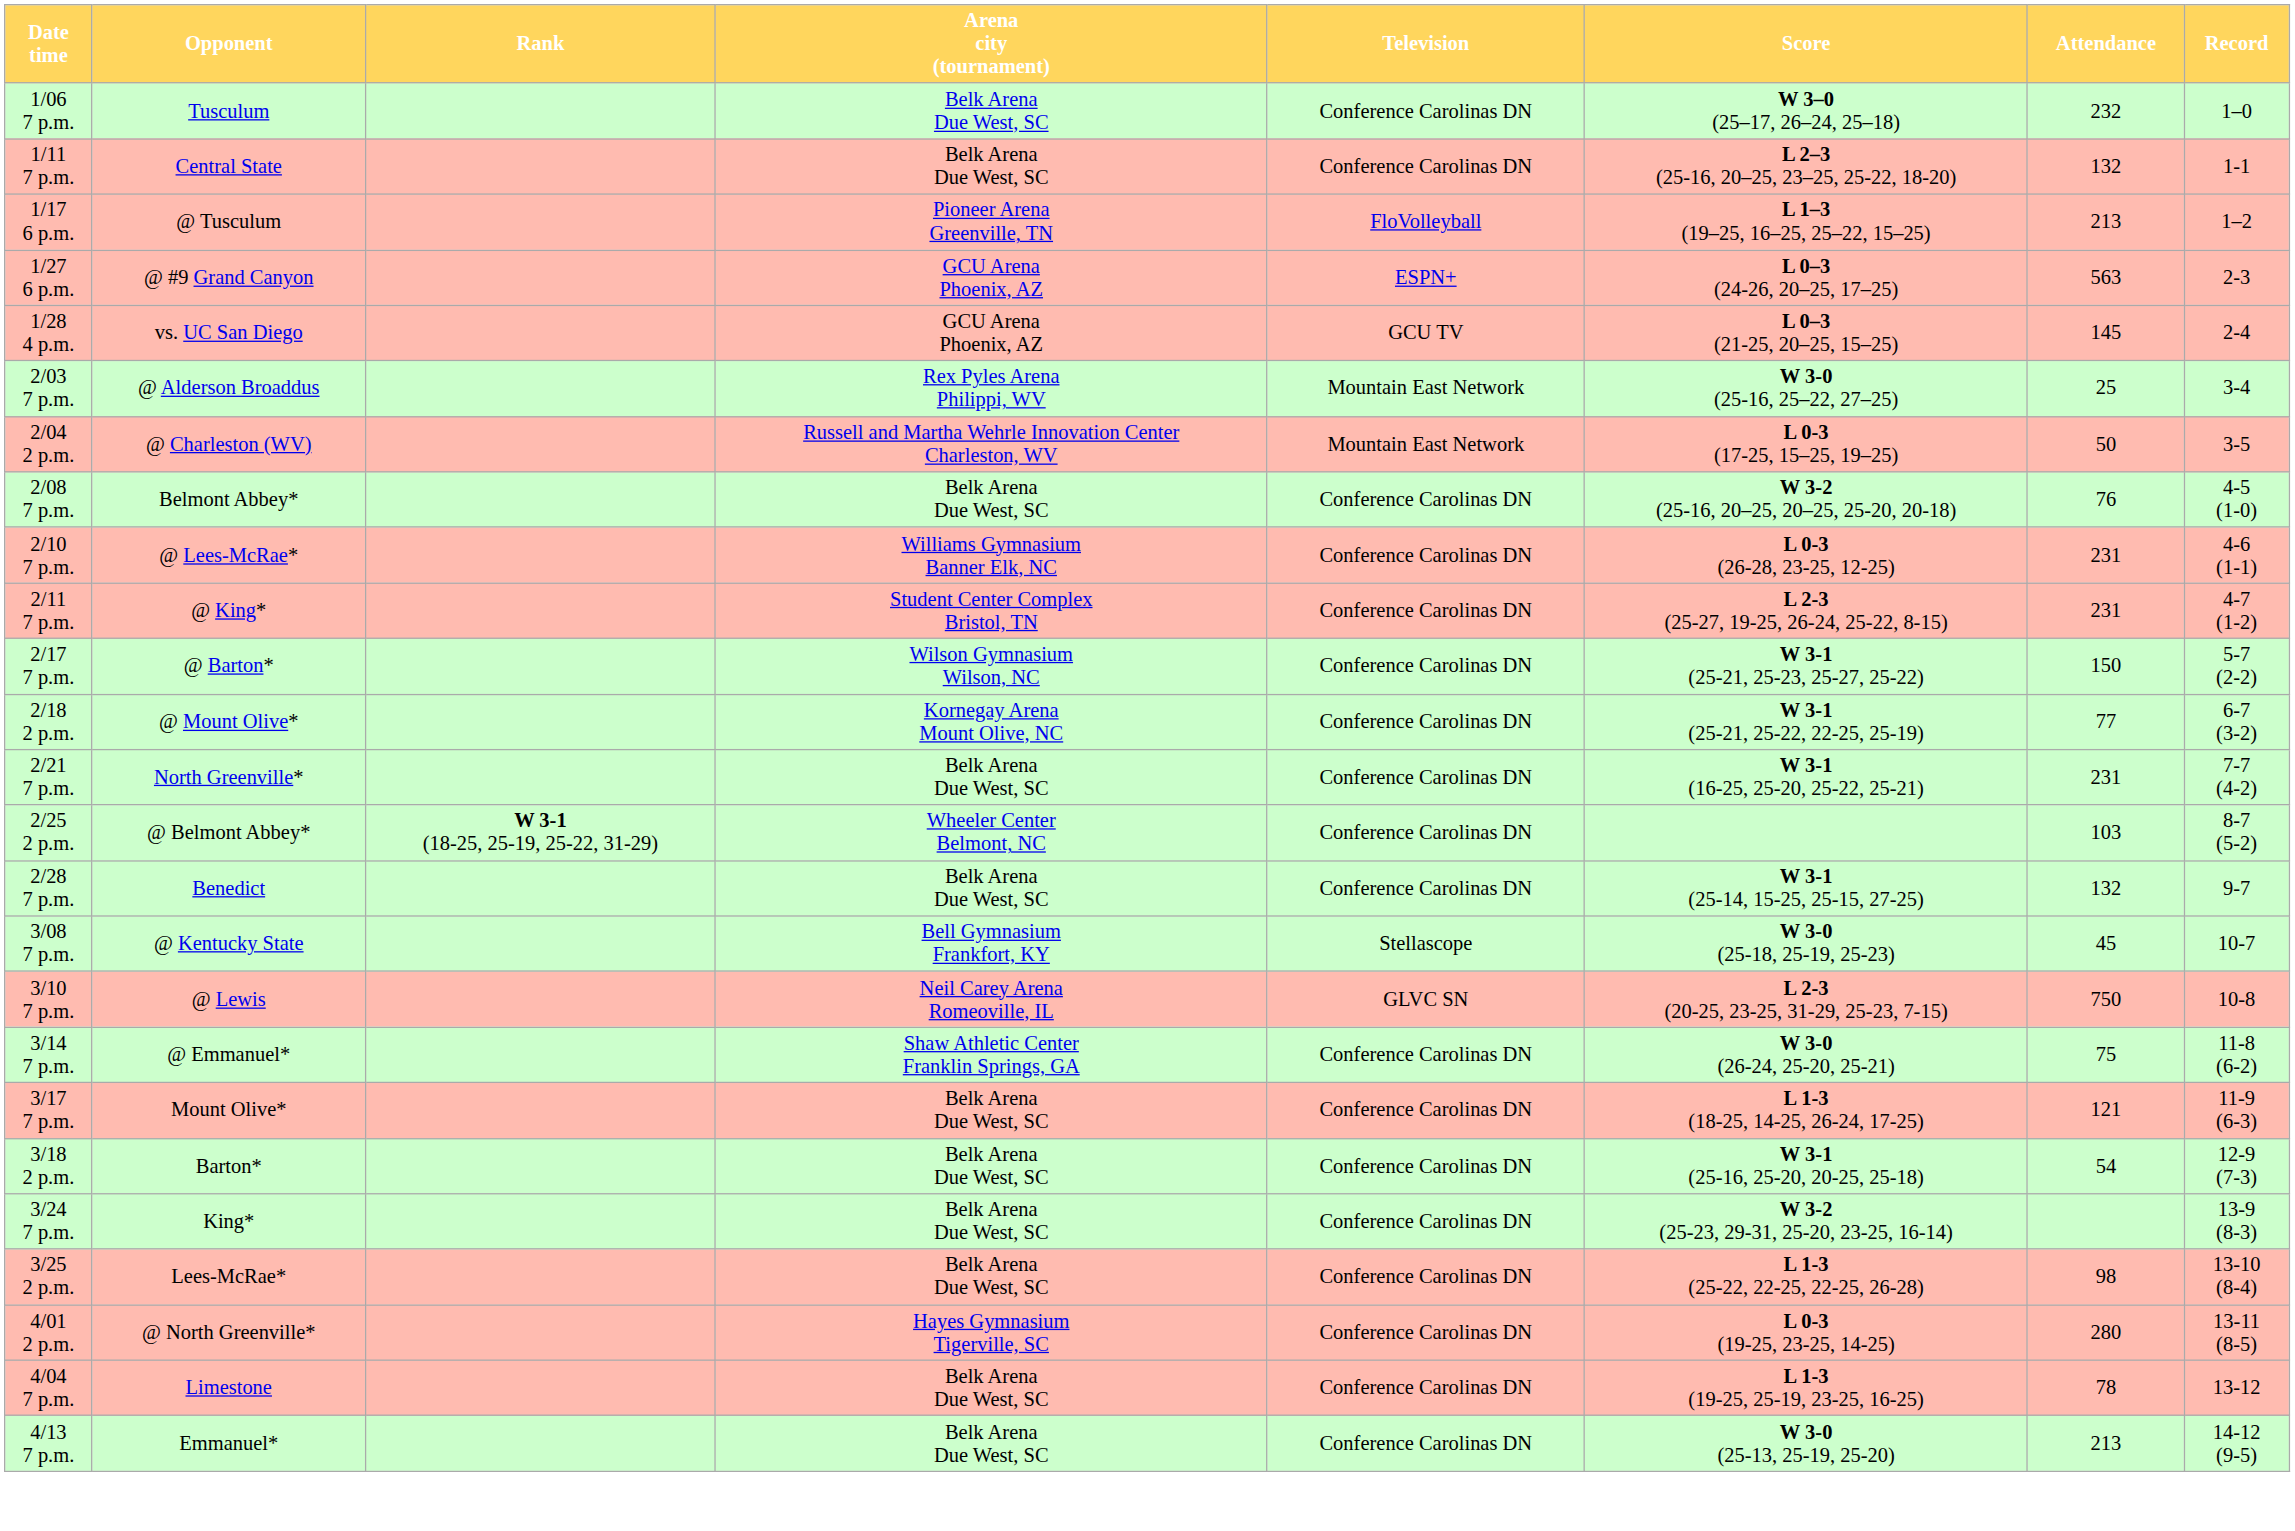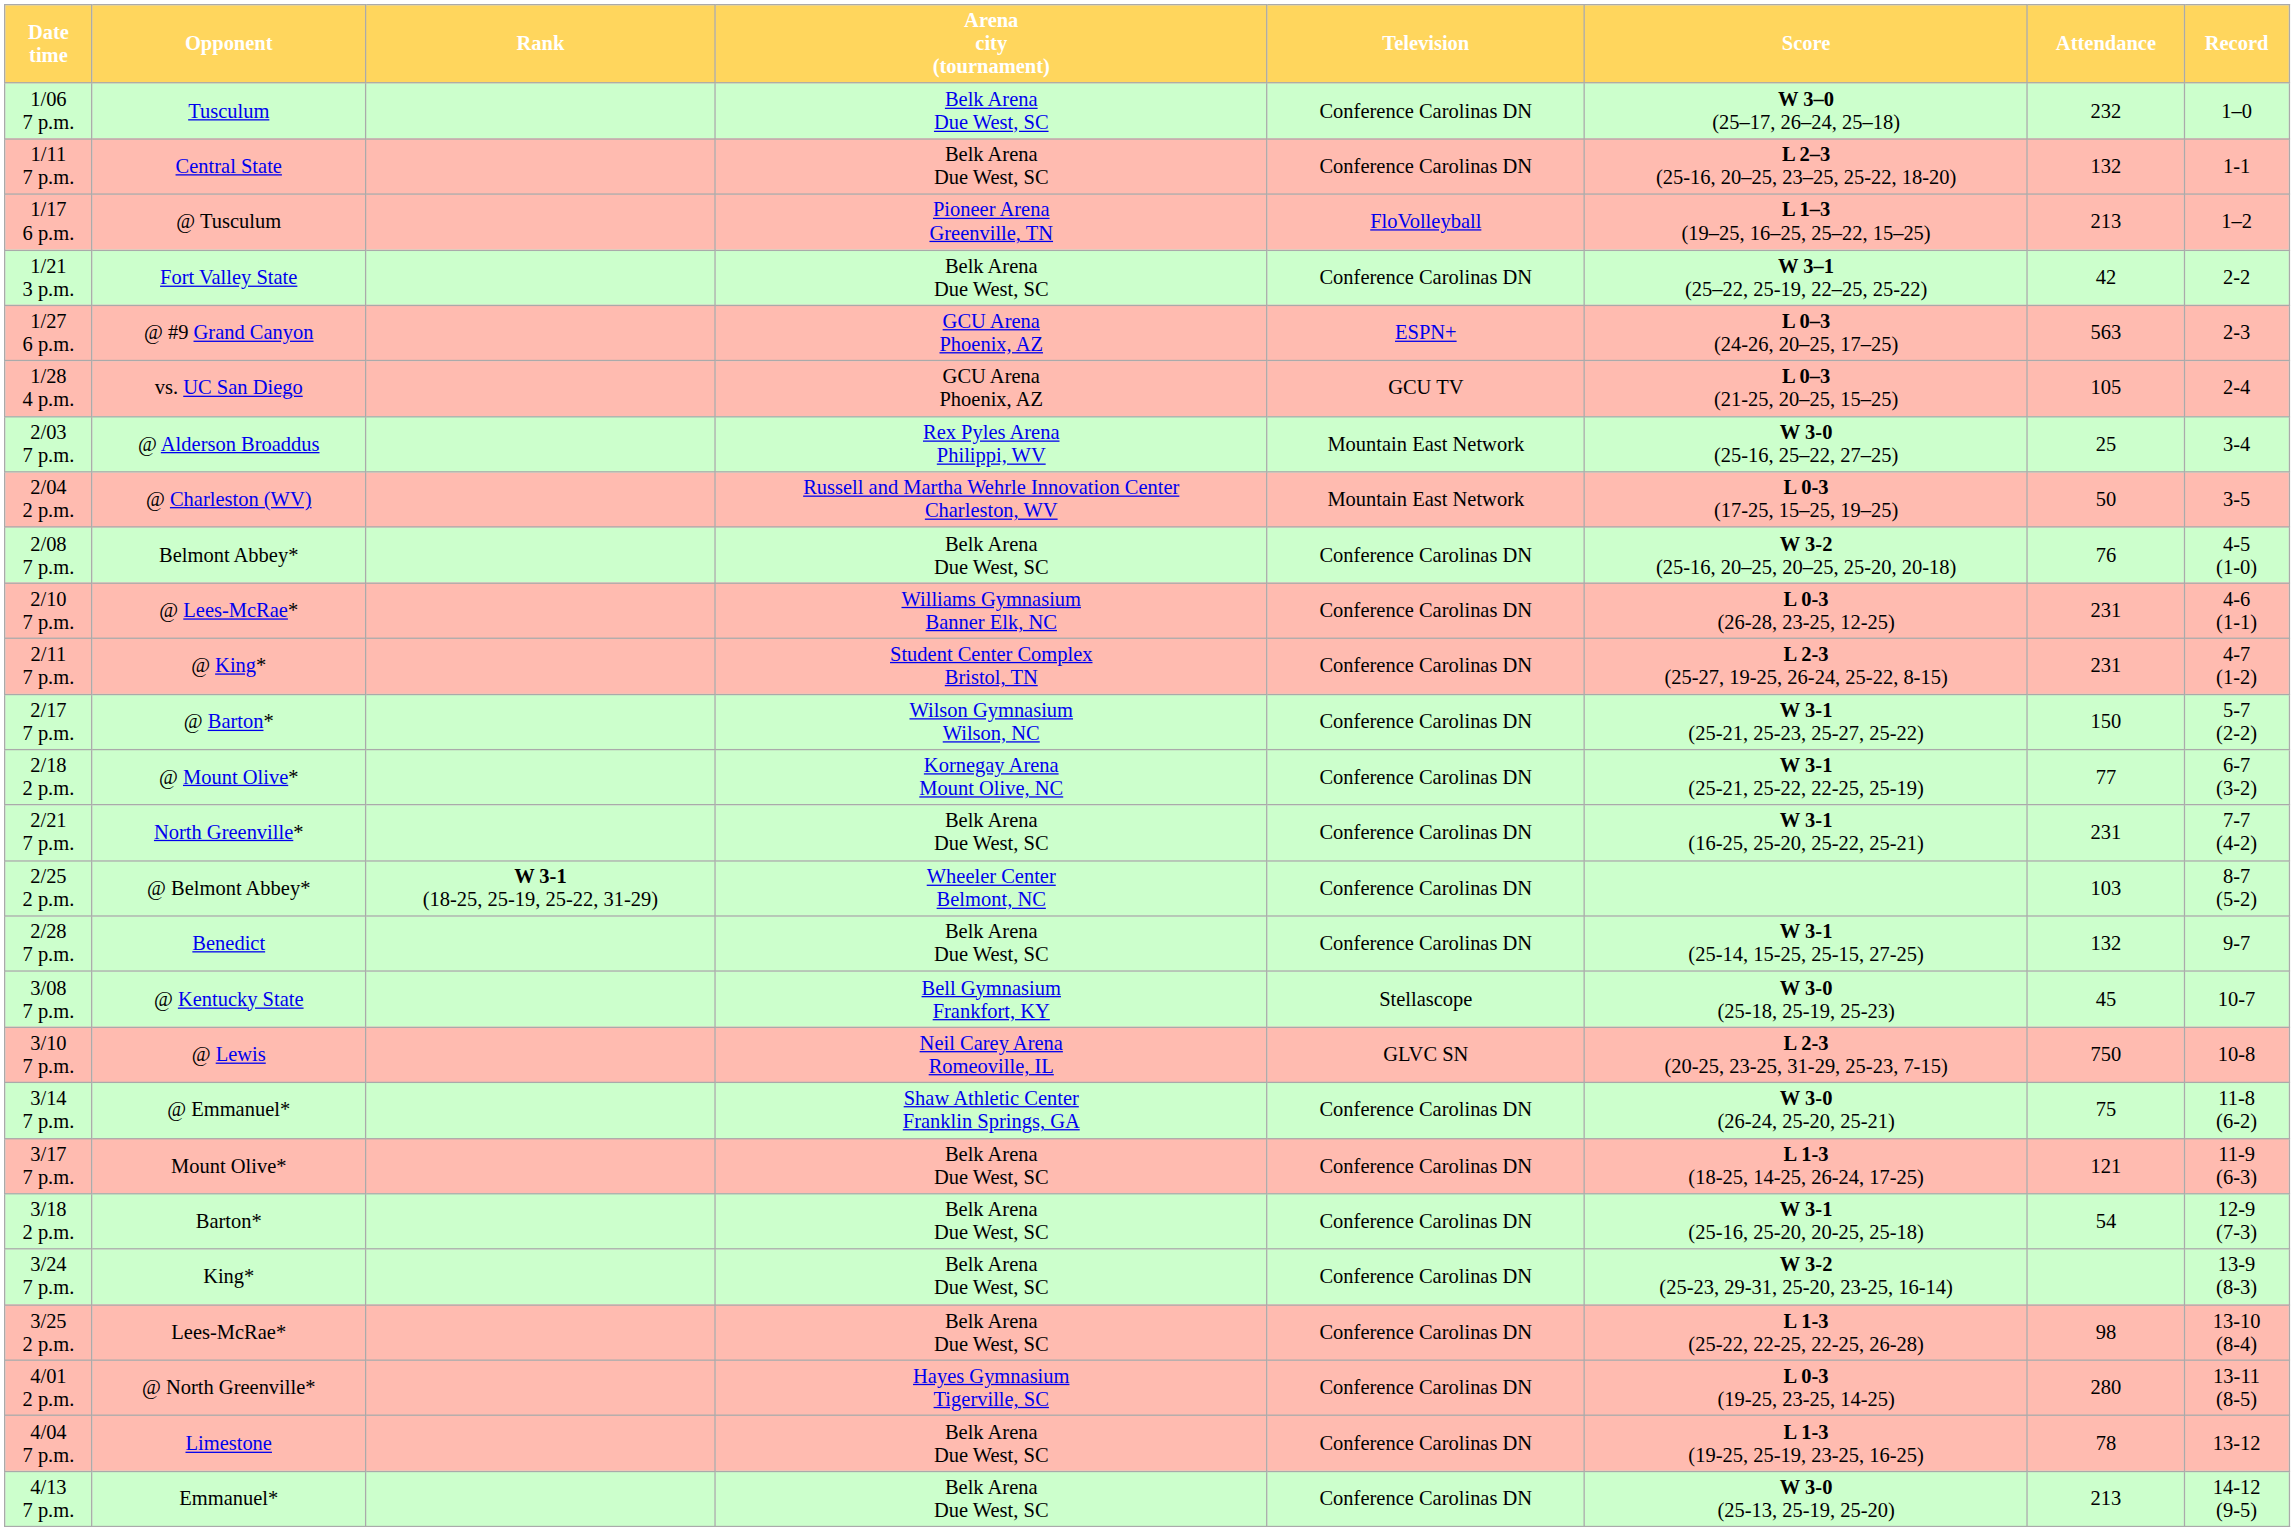 <table class="wikitable sortable" style="width:90%">
 <tr>
 <th style="background:#FFD65D; color:#FFFFFF;" scope="col">Date<br>time</th>
 <th style="background:#FFD65D; color:#FFFFFF;" scope="col">Opponent</th>
 <th style="background:#FFD65D; color:#FFFFFF;" scope="col">Rank</th>
 <th style="background:#FFD65D; color:#FFFFFF;" scope="col">Arena<br>city<br>(tournament)</th>
 <th style="background:#FFD65D; color:#FFFFFF;" scope="col">Television</th>
 <th style="background:#FFD65D; color:#FFFFFF;" scope="col">Score</th>
 <th style="background:#FFD65D; color:#FFFFFF;" scope="col">Attendance</th>
 <th style="background:#FFD65D; color:#FFFFFF;" scope="col">Record</th>
 </tr>
 <tr align="center" bgcolor="#ccffcc">
 <td>1/06<br>7 p.m.</td>
 <td><a href='#'>Tusculum</a></td>
 <td></td>
 <td><a href='#'>Belk Arena</a><br><a href='#'>Due West, SC</a></td>
 <td>Conference Carolinas DN</td>
 <td><strong>W 3–0</strong><br>(25–17, 26–24, 25–18)</td>
 <td>232</td>
 <td>1–0</td>
 </tr>
 <tr align="center" bgcolor="#ffbbb">
 <td>1/11<br>7 p.m.</td>
 <td><a href='#'>Central State</a></td>
 <td></td>
 <td>Belk Arena<br>Due West, SC</td>
 <td>Conference Carolinas DN</td>
 <td><strong>L 2–3</strong><br>(25-16, 20–25, 23–25, 25-22, 18-20)</td>
 <td>132</td>
 <td>1-1</td>
 </tr>
 <tr align="center" bgcolor="#ffbbb">
 <td>1/17<br>6 p.m.</td>
 <td>@ Tusculum</td>
 <td></td>
 <td><a href='#'>Pioneer Arena</a><br><a href='#'>Greenville, TN</a></td>
 <td><a href='#'>FloVolleyball</a></td>
 <td><strong>L 1–3</strong><br>(19–25, 16–25, 25–22, 15–25)</td>
 <td>213</td>
 <td>1–2</td>
 </tr>
+<tr align="center" bgcolor="#ccffcc">
+<td>1/21<br>3 p.m.</td>
+<td><a href='#'>Fort Valley State</a></td>
+<td></td>
+<td>Belk Arena<br>Due West, SC</td>
+<td>Conference Carolinas DN</td>
+<td><strong>W 3–1</strong><br>(25–22, 25-19, 22–25, 25-22)</td>
+<td>42</td>
+<td>2-2</td>
+</tr>
 <tr align="center" bgcolor="#ffbbb">
 <td>1/27<br>6 p.m.</td>
 <td>@ #9 <a href='#'>Grand Canyon</a></td>
 <td></td>
 <td><a href='#'>GCU Arena</a><br><a href='#'>Phoenix, AZ</a></td>
 <td><a href='#'>ESPN+</a></td>
 <td><strong>L 0–3</strong><br>(24-26, 20–25, 17–25)</td>
 <td>563</td>
 <td>2-3</td>
 </tr>
 <tr align="center" bgcolor="#ffbbb">
 <td>1/28<br>4 p.m.</td>
 <td>vs. <a href='#'>UC San Diego</a></td>
 <td></td>
 <td>GCU Arena<br>Phoenix, AZ</td>
 <td>GCU TV</td>
 <td><strong>L 0–3</strong><br>(21-25, 20–25, 15–25)</td>
-<td>145</td>
+<td>105</td>
 <td>2-4</td>
 </tr>
 <tr align="center" bgcolor="#ccffcc">
 <td>2/03<br>7 p.m.</td>
 <td>@ <a href='#'>Alderson Broaddus</a></td>
 <td></td>
 <td><a href='#'>Rex Pyles Arena</a><br><a href='#'>Philippi, WV</a></td>
 <td>Mountain East Network</td>
 <td><strong>W 3-0</strong><br>(25-16, 25–22, 27–25)</td>
 <td>25</td>
 <td>3-4</td>
 </tr>
 <tr align="center" bgcolor="#ffbbb">
 <td>2/04<br>2 p.m.</td>
 <td>@ <a href='#'>Charleston (WV)</a></td>
 <td></td>
 <td><a href='#'>Russell and Martha Wehrle Innovation Center</a><br><a href='#'>Charleston, WV</a></td>
 <td>Mountain East Network</td>
 <td><strong>L 0-3</strong><br>(17-25, 15–25, 19–25)</td>
 <td>50</td>
 <td>3-5</td>
 </tr>
 <tr align="center" bgcolor="#ccffcc">
 <td>2/08<br>7 p.m.</td>
 <td>Belmont Abbey*</td>
 <td></td>
 <td>Belk Arena<br>Due West, SC</td>
 <td>Conference Carolinas DN</td>
 <td><strong>W 3-2</strong><br>(25-16, 20–25, 20–25, 25-20, 20-18)</td>
 <td>76</td>
 <td>4-5<br>(1-0)</td>
 </tr>
 <tr align="center" bgcolor="#ffbbb">
 <td>2/10<br>7 p.m.</td>
 <td>@ <a href='#'>Lees-McRae</a>*</td>
 <td></td>
 <td><a href='#'>Williams Gymnasium</a><br><a href='#'>Banner Elk, NC</a></td>
 <td>Conference Carolinas DN</td>
 <td><strong>L 0-3</strong><br>(26-28, 23-25, 12-25)</td>
 <td>231</td>
 <td>4-6<br>(1-1)</td>
 </tr>
 <tr align="center" bgcolor="#ffbbb">
 <td>2/11<br>7 p.m.</td>
 <td>@ <a href='#'>King</a>*</td>
 <td></td>
 <td><a href='#'>Student Center Complex</a><br><a href='#'>Bristol, TN</a></td>
 <td>Conference Carolinas DN</td>
 <td><strong>L 2-3</strong><br>(25-27, 19-25, 26-24, 25-22, 8-15)</td>
 <td>231</td>
 <td>4-7<br>(1-2)</td>
 </tr>
 <tr align="center" bgcolor="#ccffcc">
 <td>2/17<br>7 p.m.</td>
 <td>@ <a href='#'>Barton</a>*</td>
 <td></td>
 <td><a href='#'>Wilson Gymnasium</a><br><a href='#'>Wilson, NC</a></td>
 <td>Conference Carolinas DN</td>
 <td><strong>W 3-1</strong><br>(25-21, 25-23, 25-27, 25-22)</td>
 <td>150</td>
 <td>5-7<br>(2-2)</td>
 </tr>
 <tr align="center" bgcolor="#ccffcc">
 <td>2/18<br>2 p.m.</td>
 <td>@ <a href='#'>Mount Olive</a>*</td>
 <td></td>
 <td><a href='#'>Kornegay Arena</a><br><a href='#'>Mount Olive, NC</a></td>
 <td>Conference Carolinas DN</td>
 <td><strong>W 3-1</strong><br>(25-21, 25-22, 22-25, 25-19)</td>
 <td>77</td>
 <td>6-7<br>(3-2)</td>
 </tr>
 <tr align="center" bgcolor="#ccffcc">
 <td>2/21<br>7 p.m.</td>
 <td><a href='#'>North Greenville</a>*</td>
 <td></td>
 <td>Belk Arena<br>Due West, SC</td>
 <td>Conference Carolinas DN</td>
 <td><strong>W 3-1</strong><br>(16-25, 25-20, 25-22, 25-21)</td>
 <td>231</td>
 <td>7-7<br>(4-2)</td>
 </tr>
 <tr align="center" bgcolor="#ccffcc">
 <td>2/25<br>2 p.m.</td>
 <td>@ Belmont Abbey*</td>
 <td><strong>W 3-1</strong><br>(18-25, 25-19, 25-22, 31-29)</td>
 <td><a href='#'>Wheeler Center</a><br><a href='#'>Belmont, NC</a></td>
 <td>Conference Carolinas DN</td>
 <td></td>
 <td>103</td>
 <td>8-7<br>(5-2)</td>
 </tr>
 <tr align="center" bgcolor="#ccffcc">
 <td>2/28<br>7 p.m.</td>
 <td><a href='#'>Benedict</a></td>
 <td></td>
 <td>Belk Arena<br>Due West, SC</td>
 <td>Conference Carolinas DN</td>
 <td><strong>W 3-1</strong><br>(25-14, 15-25, 25-15, 27-25)</td>
 <td>132</td>
 <td>9-7</td>
 </tr>
 <tr align="center" bgcolor="#ccffcc">
 <td>3/08<br>7 p.m.</td>
 <td>@ <a href='#'>Kentucky State</a></td>
 <td></td>
 <td><a href='#'>Bell Gymnasium</a><br><a href='#'>Frankfort, KY</a></td>
 <td>Stellascope</td>
 <td><strong>W 3-0</strong><br>(25-18, 25-19, 25-23)</td>
 <td>45</td>
 <td>10-7</td>
 </tr>
 <tr align="center" bgcolor="#ffbbb">
 <td>3/10<br>7 p.m.</td>
 <td>@ <a href='#'>Lewis</a></td>
 <td></td>
 <td><a href='#'>Neil Carey Arena</a><br><a href='#'>Romeoville, IL</a></td>
 <td>GLVC SN</td>
 <td><strong>L 2-3</strong><br>(20-25, 23-25, 31-29, 25-23, 7-15)</td>
 <td>750</td>
 <td>10-8</td>
 </tr>
 <tr align="center" bgcolor="#ccffcc">
 <td>3/14<br>7 p.m.</td>
 <td>@ Emmanuel*</td>
 <td></td>
 <td><a href='#'>Shaw Athletic Center</a><br><a href='#'>Franklin Springs, GA</a></td>
 <td>Conference Carolinas DN</td>
 <td><strong>W 3-0</strong><br>(26-24, 25-20, 25-21)</td>
 <td>75</td>
 <td>11-8<br>(6-2)</td>
 </tr>
 <tr align="center" bgcolor="#ffbbb">
 <td>3/17<br>7 p.m.</td>
 <td>Mount Olive*</td>
 <td></td>
 <td>Belk Arena<br>Due West, SC</td>
 <td>Conference Carolinas DN</td>
 <td><strong>L 1-3</strong><br>(18-25, 14-25, 26-24, 17-25)</td>
 <td>121</td>
 <td>11-9<br>(6-3)</td>
 </tr>
 <tr align="center" bgcolor="#ccffcc">
 <td>3/18<br>2 p.m.</td>
 <td>Barton*</td>
 <td></td>
 <td>Belk Arena<br>Due West, SC</td>
 <td>Conference Carolinas DN</td>
 <td><strong>W 3-1</strong><br>(25-16, 25-20, 20-25, 25-18)</td>
 <td>54</td>
 <td>12-9<br>(7-3)</td>
 </tr>
 <tr align="center" bgcolor="#ccffcc">
 <td>3/24<br>7 p.m.</td>
 <td>King*</td>
 <td></td>
 <td>Belk Arena<br>Due West, SC</td>
 <td>Conference Carolinas DN</td>
 <td><strong>W 3-2</strong><br>(25-23, 29-31, 25-20, 23-25, 16-14)</td>
 <td></td>
 <td>13-9<br>(8-3)</td>
 </tr>
 <tr align="center" bgcolor="#ffbbb">
 <td>3/25<br>2 p.m.</td>
 <td>Lees-McRae*</td>
 <td></td>
 <td>Belk Arena<br>Due West, SC</td>
 <td>Conference Carolinas DN</td>
 <td><strong>L 1-3</strong><br>(25-22, 22-25, 22-25, 26-28)</td>
 <td>98</td>
 <td>13-10<br>(8-4)</td>
 </tr>
 <tr align="center" bgcolor="#ffbbb">
 <td>4/01<br>2 p.m.</td>
 <td>@ North Greenville*</td>
 <td></td>
 <td><a href='#'>Hayes Gymnasium</a><br><a href='#'>Tigerville, SC</a></td>
 <td>Conference Carolinas DN</td>
 <td><strong>L 0-3</strong><br>(19-25, 23-25, 14-25)</td>
 <td>280</td>
 <td>13-11<br>(8-5)</td>
 </tr>
 <tr align="center" bgcolor="#ffbbb">
 <td>4/04<br>7 p.m.</td>
 <td><a href='#'>Limestone</a></td>
 <td></td>
 <td>Belk Arena<br>Due West, SC</td>
 <td>Conference Carolinas DN</td>
 <td><strong>L 1-3</strong><br>(19-25, 25-19, 23-25, 16-25)</td>
 <td>78</td>
 <td>13-12</td>
 </tr>
 <tr align="center" bgcolor="#ccffcc">
 <td>4/13<br>7 p.m.</td>
 <td>Emmanuel*</td>
 <td></td>
 <td>Belk Arena<br>Due West, SC</td>
 <td>Conference Carolinas DN</td>
 <td><strong>W 3-0</strong><br>(25-13, 25-19, 25-20)</td>
 <td>213</td>
 <td>14-12<br>(9-5)</td>
 </tr>
 <tr>
 </tr>
 </table>
